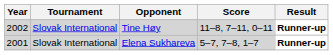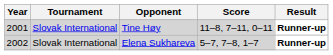 <table class="sortable wikitable" style="font-size: 90%;">
 <tr>
 <th>Year</th>
 <th>Tournament</th>
 <th>Opponent</th>
 <th>Score</th>
 <th>Result</th>
 </tr>
 <tr style="background:#D5D5D5">
-<td align="center">2002</td>
+<td align="center">2001</td>
 <td align="left"><a href='#'>Slovak International</a></td>
 <td align="left"> <a href='#'>Tine Høy</a></td>
 <td align="left">11–8, 7–11, 0–11</td>
 <td style="text-align:left; background:white"> <strong>Runner-up</strong></td>
 </tr>
 <tr style="background:#D5D5D5">
-<td align="center">2001</td>
+<td align="center">2002</td>
 <td align="left">Slovak International</td>
 <td align="left"> <a href='#'>Elena Sukhareva</a></td>
 <td align="left">5–7, 7–8, 1–7</td>
 <td style="text-align:left; background:white"> <strong>Runner-up</strong></td>
 </tr>
 </table>
